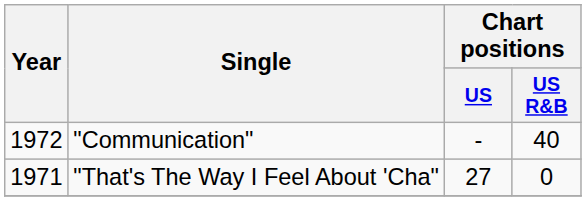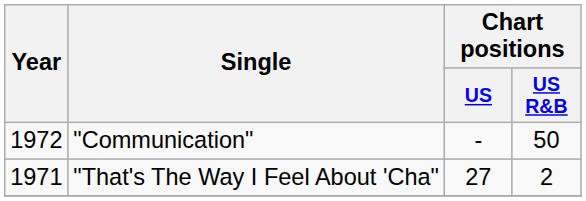 <table class="wikitable" style="text-align:center;">
 <tr>
 <th rowspan="2">Year</th>
 <th rowspan="2">Single</th>
 <th colspan="3">Chart positions</th>
 </tr>
 <tr style="font-size:smaller;">
 <th width="40"><a href='#'>US</a></th>
 <th width="40"><a href='#'>US<br>R&B</a></th>
 </tr>
 <tr>
 <td rowspan="1">1972</td>
 <td align="left">"Communication"</td>
 <td>-</td>
-<td>40</td>
+<td>50</td>
 </tr>
 <tr>
 <td rowspan="1">1971</td>
 <td align="left">"That's The Way I Feel About 'Cha"</td>
 <td>27</td>
-<td>0</td>
+<td>2</td>
 </tr>
 <tr>
 </tr>
 </table>
